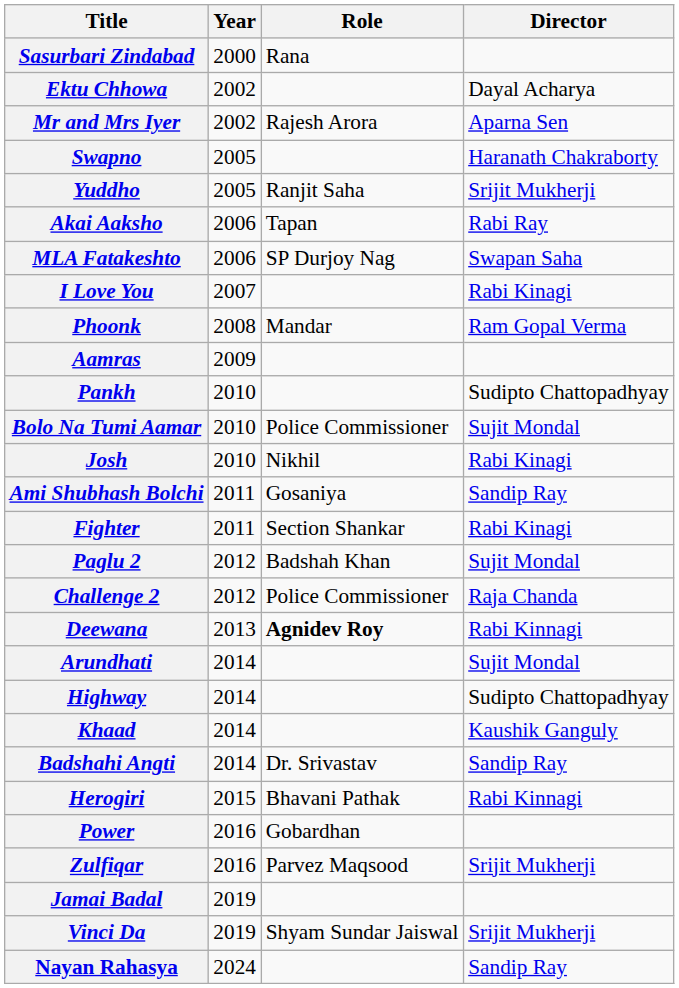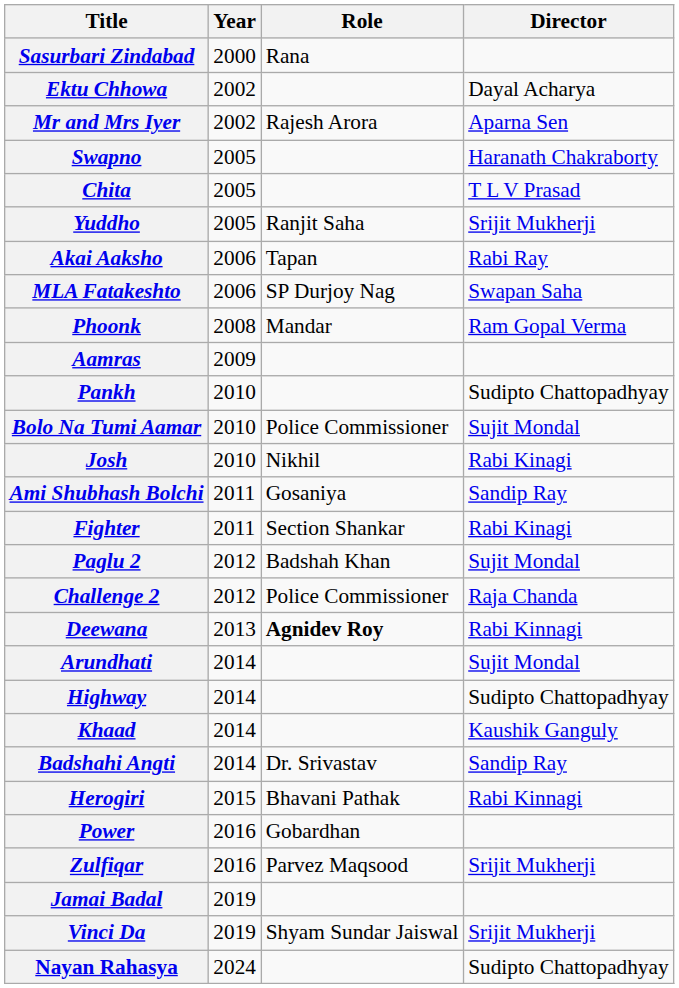 <table class="wikitable plainrowheaders sortable">
 <tr>
 <th scope="col">Title</th>
 <th scope="col">Year</th>
 <th scope="col">Role</th>
 <th scope="col">Director</th>
 </tr>
 <tr>
 <th scope="row"><em><a href='#'>Sasurbari Zindabad</a></em></th>
 <td>2000</td>
 <td>Rana</td>
 <td></td>
 </tr>
 <tr>
 <th scope="row"><em><a href='#'>Ektu Chhowa</a></em></th>
 <td>2002</td>
 <td></td>
 <td>Dayal Acharya</td>
 </tr>
 <tr>
 <th scope="row"><em><a href='#'>Mr and Mrs Iyer</a></em></th>
 <td>2002</td>
 <td>Rajesh Arora</td>
 <td><a href='#'>Aparna Sen</a></td>
 </tr>
 <tr>
 <th scope="row"><em><a href='#'>Swapno</a></em></th>
 <td>2005</td>
 <td></td>
 <td><a href='#'>Haranath Chakraborty</a></td>
 </tr>
 <tr>
+<th scope="row"><em><a href='#'>Chita</a></em></th>
+<td>2005</td>
+<td></td>
+<td><a href='#'>T L V Prasad</a></td>
+</tr>
+<tr>
 <th scope="row"><em><a href='#'>Yuddho</a></em></th>
 <td>2005</td>
 <td>Ranjit Saha</td>
 <td><a href='#'>Srijit Mukherji</a></td>
 </tr>
 <tr>
 <th scope="row"><em><a href='#'>Akai Aaksho</a></em></th>
 <td>2006</td>
 <td>Tapan</td>
 <td><a href='#'>Rabi Ray</a></td>
 </tr>
 <tr>
 <th scope="row"><em><a href='#'>MLA Fatakeshto</a></em></th>
 <td>2006</td>
 <td>SP Durjoy Nag</td>
 <td><a href='#'>Swapan Saha</a></td>
-</tr>
-<tr>
-<th scope="row"><em><a href='#'>I Love You</a></em></th>
-<td>2007</td>
-<td></td>
-<td><a href='#'>Rabi Kinagi</a></td>
 </tr>
 <tr>
 <th scope="row"><em><a href='#'>Phoonk</a></em></th>
 <td>2008</td>
 <td>Mandar</td>
 <td><a href='#'>Ram Gopal Verma</a></td>
 </tr>
 <tr>
 <th scope="row"><em><a href='#'>Aamras</a></em></th>
 <td>2009</td>
 <td></td>
 <td></td>
 </tr>
 <tr>
 <th scope="row"><em><a href='#'>Pankh</a></em></th>
 <td>2010</td>
 <td></td>
 <td>Sudipto Chattopadhyay</td>
 </tr>
 <tr>
 <th scope="row"><em><a href='#'>Bolo Na Tumi Aamar</a></em></th>
 <td>2010</td>
 <td>Police Commissioner</td>
 <td><a href='#'>Sujit Mondal</a></td>
 </tr>
 <tr>
 <th scope="row"><em><a href='#'>Josh</a></em></th>
 <td>2010</td>
 <td>Nikhil</td>
 <td><a href='#'>Rabi Kinagi</a></td>
 </tr>
 <tr>
 <th scope="row"><em><a href='#'>Ami Shubhash Bolchi</a></em></th>
 <td>2011</td>
 <td>Gosaniya</td>
 <td><a href='#'>Sandip Ray</a></td>
 </tr>
 <tr>
 <th scope="row"><em><a href='#'>Fighter</a></em></th>
 <td>2011</td>
 <td>Section Shankar</td>
 <td><a href='#'>Rabi Kinagi</a></td>
 </tr>
 <tr>
 <th><em><a href='#'>Paglu 2</a></em></th>
 <td>2012</td>
 <td>Badshah Khan</td>
 <td><a href='#'>Sujit Mondal</a></td>
 </tr>
 <tr>
 <th scope="row"><em><a href='#'>Challenge 2</a></em></th>
 <td>2012</td>
 <td>Police Commissioner</td>
 <td><a href='#'>Raja Chanda</a></td>
 </tr>
 <tr>
 <th scope="row"><em><a href='#'>Deewana</a></em></th>
 <td>2013</td>
 <td><strong>Agnidev Roy</strong></td>
 <td><a href='#'>Rabi Kinnagi</a></td>
 </tr>
 <tr>
 <th scope="row"><em><a href='#'>Arundhati</a></em></th>
 <td>2014</td>
 <td></td>
 <td><a href='#'>Sujit Mondal</a></td>
 </tr>
 <tr>
 <th scope="row"><em><a href='#'>Highway</a></em></th>
 <td>2014</td>
 <td></td>
 <td>Sudipto Chattopadhyay</td>
 </tr>
 <tr>
 <th scope="row"><em><a href='#'>Khaad</a></em></th>
 <td>2014</td>
 <td></td>
 <td><a href='#'>Kaushik Ganguly</a></td>
 </tr>
 <tr>
 <th scope="row"><em><a href='#'>Badshahi Angti</a></em></th>
 <td>2014</td>
 <td>Dr. Srivastav</td>
 <td><a href='#'>Sandip Ray</a></td>
 </tr>
 <tr>
 <th scope="row"><em><a href='#'>Herogiri</a></em></th>
 <td>2015</td>
 <td>Bhavani Pathak</td>
 <td><a href='#'>Rabi Kinnagi</a></td>
 </tr>
 <tr>
 <th><em><a href='#'>Power</a></em></th>
 <td>2016</td>
 <td>Gobardhan</td>
 <td></td>
 </tr>
 <tr>
 <th scope="row"><em><a href='#'>Zulfiqar</a></em></th>
 <td>2016</td>
 <td>Parvez Maqsood</td>
 <td><a href='#'>Srijit Mukherji</a></td>
 </tr>
 <tr>
 <th><em><a href='#'>Jamai Badal</a></em></th>
 <td>2019</td>
 <td></td>
 <td></td>
 </tr>
 <tr>
 <th><strong><em><a href='#'>Vinci Da</a></em></strong></th>
 <td>2019</td>
 <td>Shyam Sundar Jaiswal</td>
 <td><a href='#'>Srijit Mukherji</a></td>
 </tr>
 <tr>
 <th><strong><a href='#'>Nayan Rahasya</a></strong></th>
 <td>2024</td>
 <td></td>
-<td><a href='#'>Sandip Ray</a></td>
+<td>Sudipto Chattopadhyay</td>
 </tr>
 <tr>
 </tr>
 </table>
